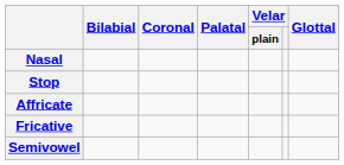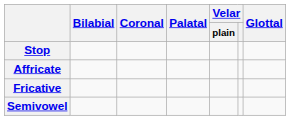 <table class="wikitable" style="text-align: center">
 <tr>
 <th rowspan="2"></th>
 <th rowspan="2"><a href='#'>Bilabial</a></th>
 <th rowspan="2"><a href='#'>Coronal</a></th>
 <th rowspan="2"><a href='#'>Palatal</a></th>
 <th colspan="2"><a href='#'>Velar</a></th>
 <th rowspan="2"><a href='#'>Glottal</a></th>
 </tr>
 <tr>
 <th><small>plain</small></th>
 <th><small><a href='#'></a></small></th>
-</tr>
-<tr>
-<th><a href='#'>Nasal</a></th>
-<td></td>
-<td></td>
-<td></td>
-<td></td>
-<td></td>
-<td></td>
 </tr>
 <tr>
 <th><a href='#'>Stop</a></th>
 <td></td>
 <td></td>
 <td></td>
 <td></td>
 <td></td>
 <td></td>
 </tr>
 <tr>
 <th><a href='#'>Affricate</a></th>
 <td></td>
 <td></td>
 <td></td>
 <td></td>
 <td></td>
 <td></td>
 </tr>
 <tr>
 <th><a href='#'>Fricative</a></th>
 <td></td>
 <td></td>
 <td></td>
 <td></td>
 <td></td>
 <td></td>
 </tr>
 <tr>
 <th><a href='#'>Semivowel</a></th>
 <td></td>
 <td></td>
 <td></td>
 <td></td>
 <td></td>
 <td></td>
 </tr>
 </table>
